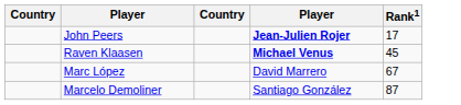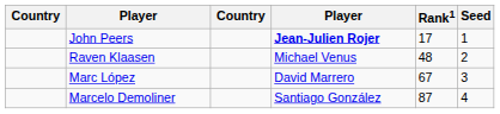 <table class="sortable wikitable">
 <tr>
 <th width="70">Country</th>
 <th width="175">Player</th>
 <th width="70">Country</th>
 <th width="175">Player</th>
 <th>Rank<sup>1</sup></th>
+<th>Seed</th>
 </tr>
 <tr>
 <td></td>
 <td><a href='#'>John Peers</a></td>
 <td></td>
 <td><strong><a href='#'>Jean-Julien Rojer</a></strong></td>
 <td>17</td>
+<td>1</td>
 </tr>
 <tr>
 <td></td>
 <td><a href='#'>Raven Klaasen</a></td>
 <td></td>
-<td><strong><a href='#'>Michael Venus</a></strong></td>
-<td>45</td>
+<td><a href='#'>Michael Venus</a></td>
+<td>48</td>
+<td>2</td>
 </tr>
 <tr>
 <td></td>
 <td><a href='#'>Marc López</a></td>
 <td></td>
 <td><a href='#'>David Marrero</a></td>
 <td>67</td>
+<td>3</td>
 </tr>
 <tr>
 <td></td>
 <td><a href='#'>Marcelo Demoliner</a></td>
 <td></td>
 <td><a href='#'>Santiago González</a></td>
 <td>87</td>
+<td>4</td>
 </tr>
 </table>
